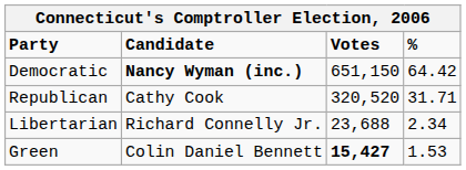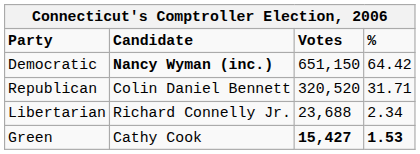 <table class="wikitable">
 <tr>
 <th colspan="4">Connecticut's Comptroller Election, 2006</th>
 </tr>
 <tr>
 <td><strong>Party</strong></td>
 <td><strong>Candidate</strong></td>
 <td><strong>Votes</strong></td>
 <td><strong>%</strong></td>
 </tr>
 <tr>
 <td>Democratic</td>
 <td><strong>Nancy Wyman (inc.)</strong></td>
 <td>651,150</td>
 <td>64.42</td>
 </tr>
 <tr>
 <td>Republican</td>
-<td>Cathy Cook</td>
+<td>Colin Daniel Bennett</td>
 <td>320,520</td>
 <td>31.71</td>
 </tr>
 <tr>
 <td>Libertarian</td>
 <td>Richard Connelly Jr.</td>
 <td>23,688</td>
 <td>2.34</td>
 </tr>
 <tr>
 <td>Green</td>
-<td>Colin Daniel Bennett</td>
+<td>Cathy Cook</td>
 <td><strong>15,427</strong></td>
-<td>1.53</td>
+<td><strong>1.53</strong></td>
 </tr>
 </table>
